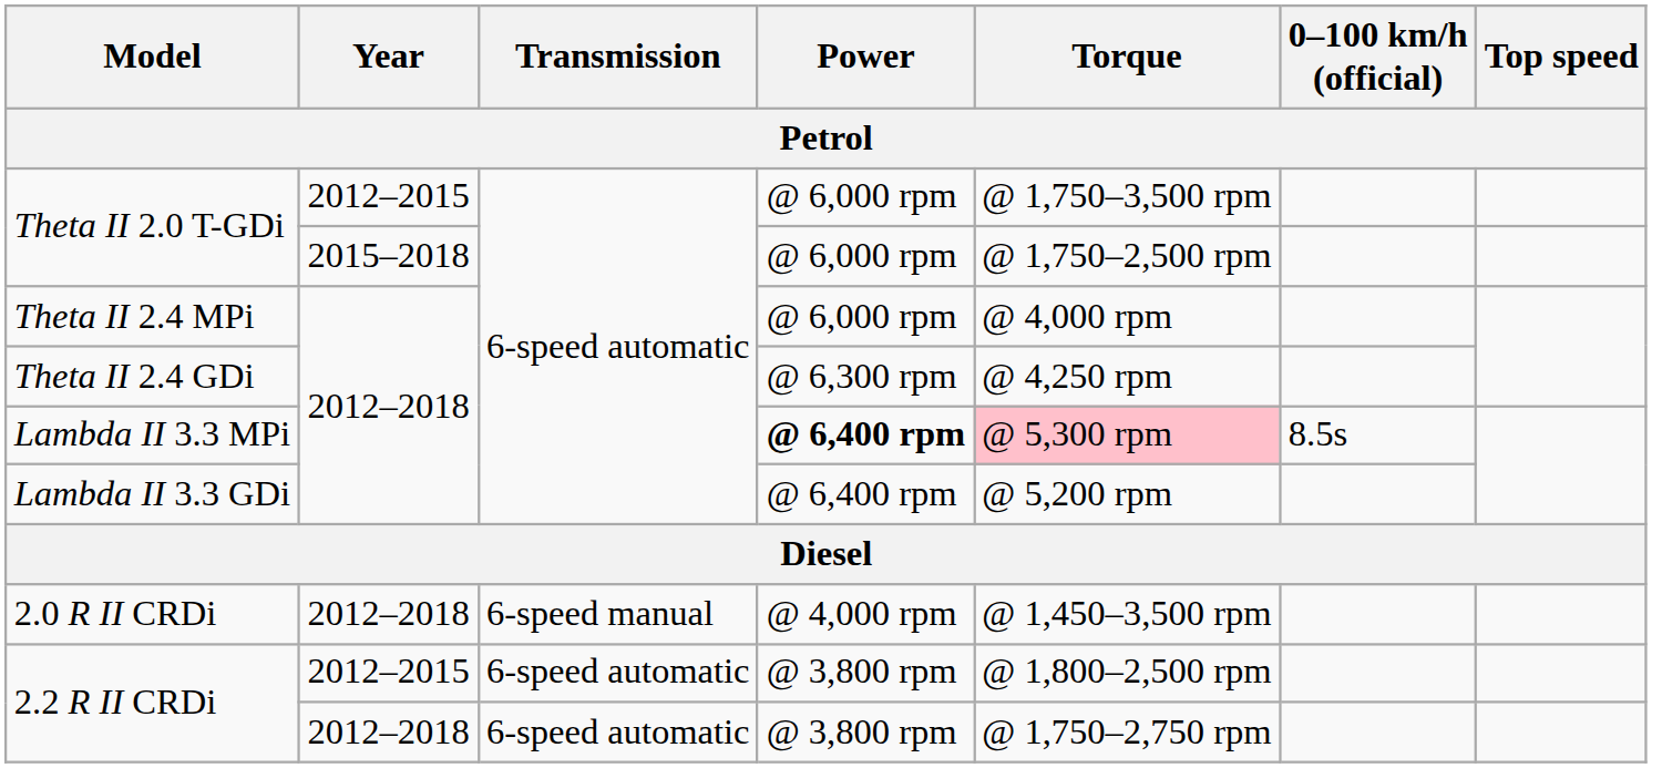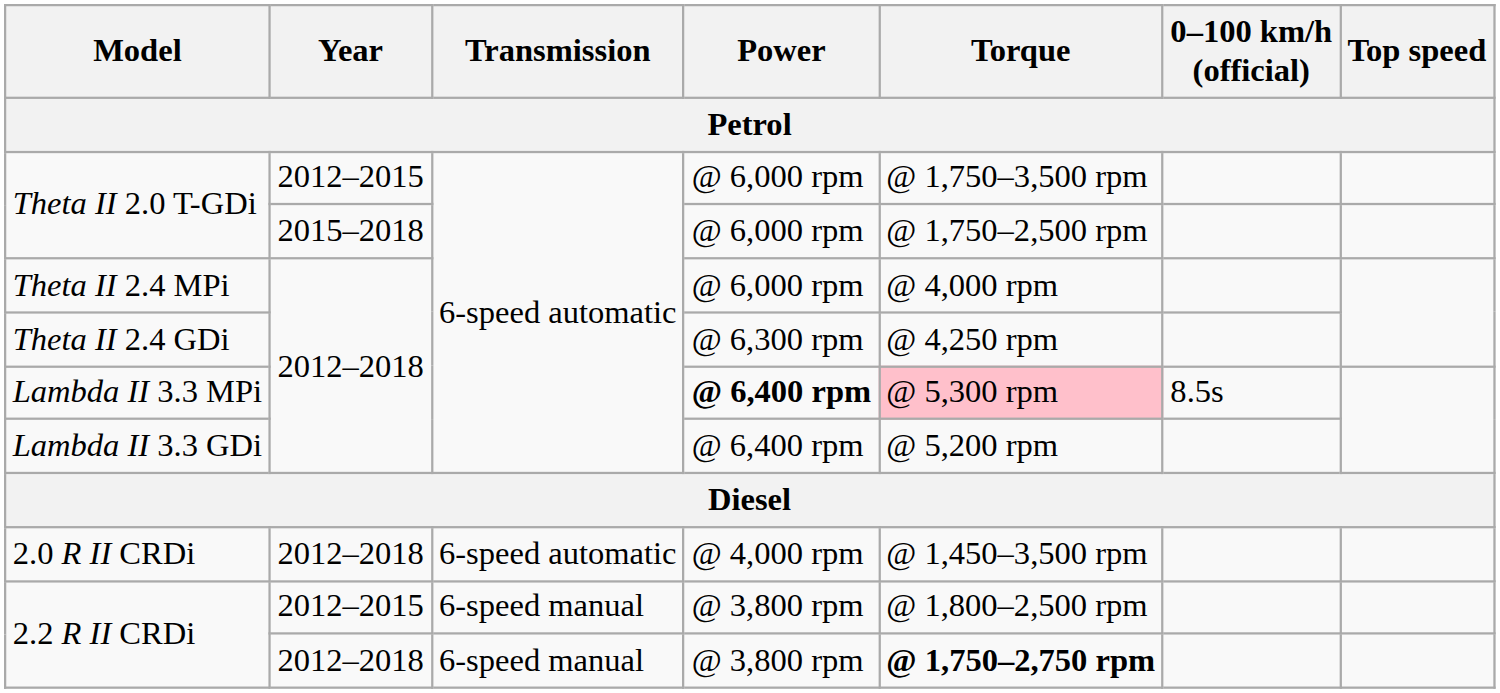 <table class="wikitable" style="text-align:left; font-size:90%;">
 <tr>
 <th>Model</th>
 <th>Year</th>
 <th>Transmission</th>
 <th>Power</th>
 <th>Torque</th>
 <th>0–100 km/h<br>(official)</th>
 <th>Top speed</th>
 </tr>
 <tr>
 <th colspan="7">Petrol</th>
 </tr>
 <tr>
 <td rowspan=2><em>Theta II</em> 2.0 T-GDi</td>
 <td>2012–2015</td>
 <td rowspan="6">6-speed automatic</td>
 <td> @ 6,000 rpm</td>
 <td> @ 1,750–3,500 rpm</td>
 <td></td>
 <td></td>
 </tr>
 <tr>
 <td>2015–2018</td>
 <td> @ 6,000 rpm</td>
 <td> @ 1,750–2,500 rpm</td>
 <td></td>
 <td></td>
 </tr>
 <tr>
 <td><em>Theta II</em> 2.4 MPi</td>
 <td rowspan="4">2012–2018</td>
 <td> @ 6,000 rpm</td>
 <td> @ 4,000 rpm</td>
 <td></td>
 <td rowspan="2"></td>
 </tr>
 <tr>
 <td><em>Theta II</em> 2.4 GDi</td>
 <td> @ 6,300 rpm</td>
 <td> @ 4,250 rpm</td>
 <td></td>
 </tr>
 <tr>
 <td><em>Lambda II</em> 3.3 MPi</td>
 <td><strong> @ 6,400 rpm</strong></td>
 <td style="background: pink;"> @ 5,300 rpm</td>
 <td>8.5s</td>
 <td rowspan="2"></td>
 </tr>
 <tr>
 <td><em>Lambda II</em> 3.3 GDi</td>
 <td> @ 6,400 rpm</td>
 <td> @ 5,200 rpm</td>
 <td></td>
 </tr>
 <tr>
 <th colspan="7">Diesel</th>
 </tr>
 <tr>
 <td>2.0 <em>R II</em> CRDi</td>
 <td>2012–2018</td>
-<td>6-speed manual</td>
+<td>6-speed automatic</td>
 <td> @ 4,000 rpm</td>
 <td> @ 1,450–3,500 rpm</td>
 <td></td>
 <td></td>
 </tr>
 <tr>
 <td rowspan=2>2.2 <em>R II</em> CRDi</td>
 <td>2012–2015</td>
-<td>6-speed automatic</td>
+<td>6-speed manual</td>
 <td> @ 3,800 rpm</td>
 <td> @ 1,800–2,500 rpm</td>
 <td></td>
 <td></td>
 </tr>
 <tr>
 <td>2012–2018</td>
-<td>6-speed automatic</td>
+<td>6-speed manual</td>
 <td> @ 3,800 rpm</td>
-<td> @ 1,750–2,750 rpm</td>
+<td><strong> @ 1,750–2,750 rpm</strong></td>
 <td></td>
 <td></td>
 </tr>
 </table>
